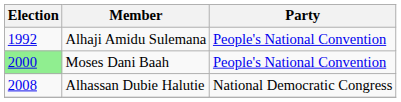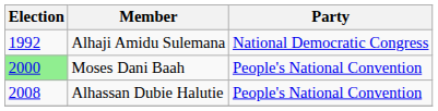 <table class="wikitable">
 <tr>
 <th>Election</th>
 <th>Member</th>
 <th>Party</th>
 </tr>
 <tr>
 <td><a href='#'>1992</a></td>
 <td>Alhaji Amidu Sulemana</td>
-<td><a href='#'>People's National Convention</a></td>
+<td><a href='#'>National Democratic Congress</a></td>
 </tr>
 <tr>
 <td style="background: lightgreen;"><a href='#'>2000</a></td>
 <td>Moses Dani Baah</td>
 <td><a href='#'>People's National Convention</a></td>
 </tr>
 <tr>
 <td><a href='#'>2008</a></td>
 <td>Alhassan Dubie Halutie</td>
-<td>National Democratic Congress</td>
+<td><a href='#'>People's National Convention</a></td>
 </tr>
 <tr>
 </tr>
 </table>
